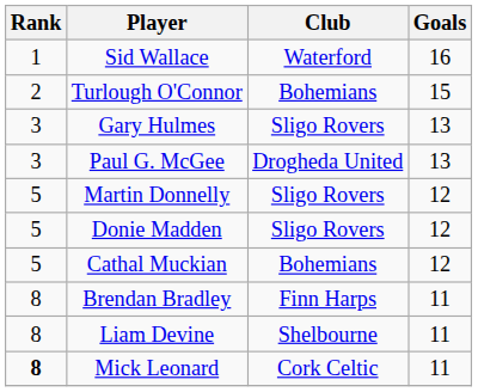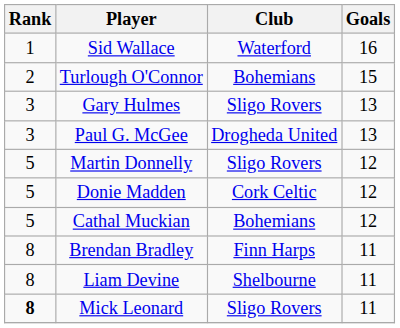 <table class="wikitable" style="text-align:center">
 <tr>
 <th>Rank</th>
 <th>Player</th>
 <th>Club</th>
 <th>Goals</th>
 </tr>
 <tr>
 <td>1</td>
 <td><a href='#'>Sid Wallace</a></td>
 <td><a href='#'>Waterford</a></td>
 <td>16</td>
 </tr>
 <tr>
 <td>2</td>
 <td><a href='#'>Turlough O'Connor</a></td>
 <td><a href='#'>Bohemians</a></td>
 <td>15</td>
 </tr>
 <tr>
 <td>3</td>
 <td><a href='#'>Gary Hulmes</a></td>
 <td><a href='#'>Sligo Rovers</a></td>
 <td>13</td>
 </tr>
 <tr>
 <td>3</td>
 <td><a href='#'>Paul G. McGee</a></td>
 <td><a href='#'>Drogheda United</a></td>
 <td>13</td>
 </tr>
 <tr>
 <td>5</td>
 <td><a href='#'>Martin Donnelly</a></td>
 <td><a href='#'>Sligo Rovers</a></td>
 <td>12</td>
 </tr>
 <tr>
 <td>5</td>
 <td><a href='#'>Donie Madden</a></td>
-<td><a href='#'>Sligo Rovers</a></td>
+<td><a href='#'>Cork Celtic</a></td>
 <td>12</td>
 </tr>
 <tr>
 <td>5</td>
 <td><a href='#'>Cathal Muckian</a></td>
 <td><a href='#'>Bohemians</a></td>
 <td>12</td>
 </tr>
 <tr>
 <td>8</td>
 <td><a href='#'>Brendan Bradley</a></td>
 <td><a href='#'>Finn Harps</a></td>
 <td>11</td>
 </tr>
 <tr>
 <td>8</td>
 <td><a href='#'>Liam Devine</a></td>
 <td><a href='#'>Shelbourne</a></td>
 <td>11</td>
 </tr>
 <tr>
 <td><strong>8</strong></td>
 <td><a href='#'>Mick Leonard</a></td>
-<td><a href='#'>Cork Celtic</a></td>
+<td><a href='#'>Sligo Rovers</a></td>
 <td>11</td>
 </tr>
 <tr>
 </tr>
 </table>
